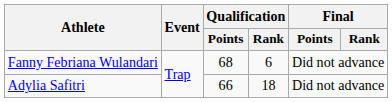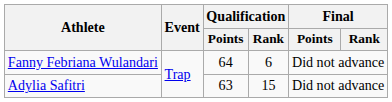 <table class=wikitable style=font-size:88%;text-align:center>
 <tr>
 <th rowspan=2>Athlete</th>
 <th rowspan=2>Event</th>
 <th colspan=2>Qualification</th>
 <th colspan=2>Final</th>
 </tr>
 <tr style=font-size:95%>
 <th>Points</th>
 <th>Rank</th>
 <th>Points</th>
 <th>Rank</th>
 </tr>
 <tr>
 <td align=left><a href='#'>Fanny Febriana Wulandari</a></td>
 <td align=left rowspan=2><a href='#'>Trap</a></td>
-<td>68</td>
+<td>64</td>
 <td>6</td>
 <td colspan="2">Did not advance</td>
 </tr>
 <tr>
 <td align=left><a href='#'>Adylia Safitri</a></td>
-<td>66</td>
-<td>18</td>
+<td>63</td>
+<td>15</td>
 <td colspan="2">Did not advance</td>
 </tr>
 </table>
